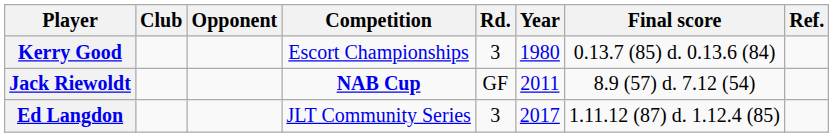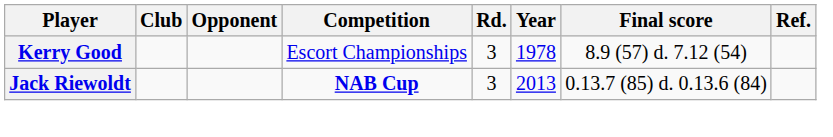 <table class="wikitable sortable plainrowheaders" style="text-align:center;">
 <tr + Players to have kicked a goal win>
 <th scope="col">Player</th>
 <th scope="col">Club</th>
 <th scope="col">Opponent</th>
 <th>Competition</th>
 <th scope="col">Rd.</th>
 <th scope="col">Year</th>
 <th scope="col">Final score</th>
 <th scope="col">Ref.</th>
 </tr>
 <tr>
 <th scope="row"><a href='#'>Kerry Good</a></th>
 <td></td>
 <td></td>
 <td><a href='#'>Escort Championships</a></td>
 <td>3</td>
-<td><a href='#'>1980</a></td>
-<td>0.13.7 (85) d. 0.13.6 (84)</td>
+<td><a href='#'>1978</a></td>
+<td>8.9 (57) d. 7.12 (54)</td>
 <td></td>
 </tr>
 <tr>
 <th scope="row"><a href='#'>Jack Riewoldt</a></th>
 <td></td>
 <td></td>
 <td><strong><a href='#'>NAB Cup</a></strong></td>
-<td>GF</td>
-<td><a href='#'>2011</a></td>
-<td>8.9 (57) d. 7.12 (54)</td>
-<td></td>
-</tr>
-<tr>
-<th scope="row"><a href='#'>Ed Langdon</a></th>
-<td></td>
-<td></td>
-<td><a href='#'>JLT Community Series</a></td>
 <td>3</td>
-<td><a href='#'>2017</a></td>
-<td>1.11.12 (87) d. 1.12.4 (85)</td>
+<td><a href='#'>2013</a></td>
+<td>0.13.7 (85) d. 0.13.6 (84)</td>
 <td></td>
 </tr>
 </table>
